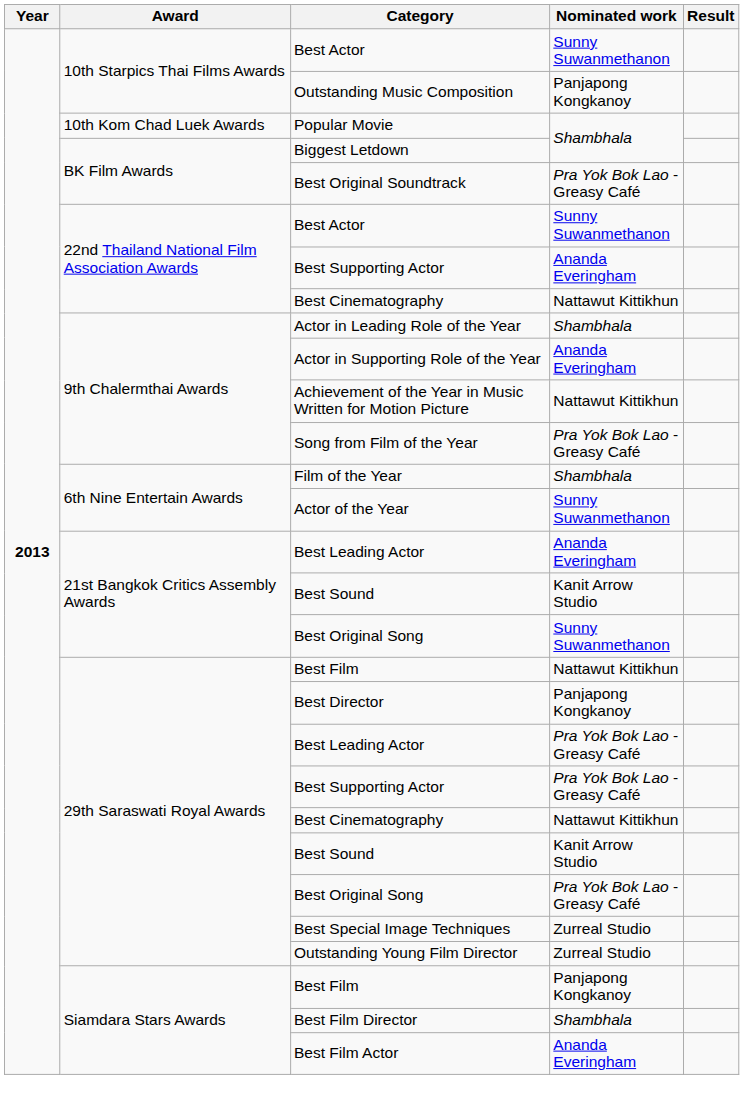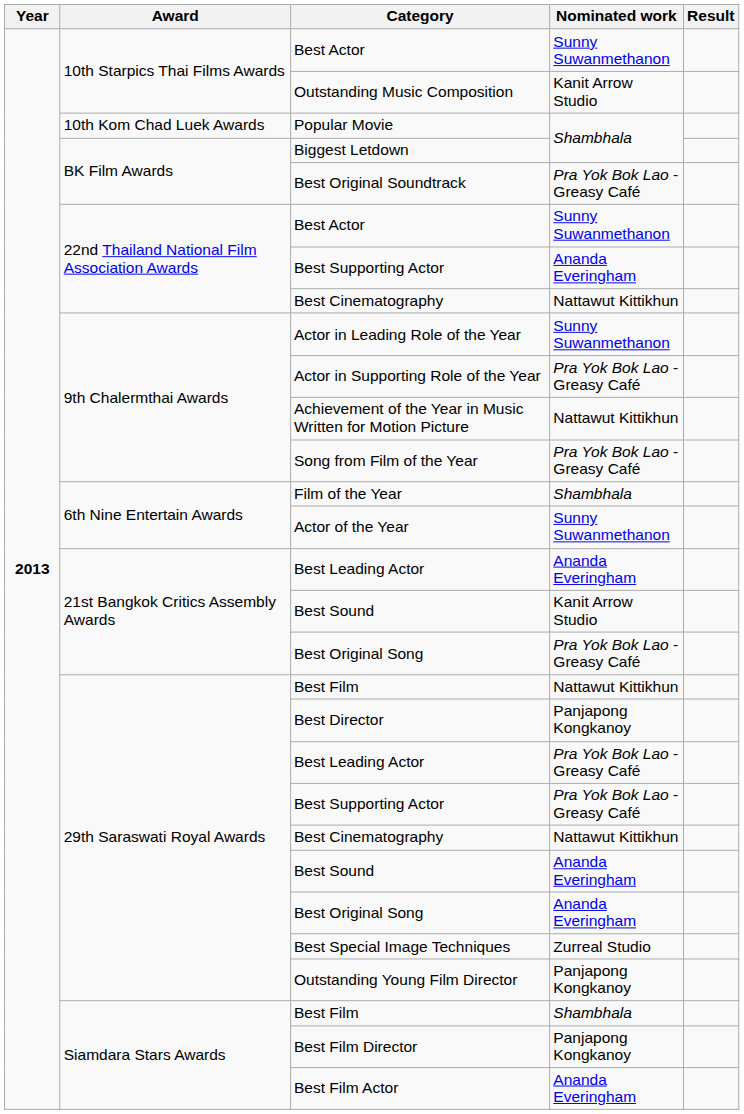 <table class="wikitable">
 <tr>
 <th style="width:50px;">Year</th>
 <th style="width:230px;">Award</th>
 <th style="width:260px;">Category</th>
 <th style="width:130px;">Nominated work</th>
 <th style="width:50px;">Result</th>
 </tr>
 <tr>
 <td rowspan="29" style="text-align:center"><strong>2013</strong></td>
 <td rowspan="2">10th Starpics Thai Films Awards</td>
 <td>Best Actor</td>
 <td><a href='#'>Sunny Suwanmethanon</a></td>
 <td></td>
 </tr>
 <tr>
 <td>Outstanding Music Composition</td>
-<td>Panjapong Kongkanoy</td>
+<td>Kanit Arrow Studio</td>
 <td></td>
 </tr>
 <tr>
 <td>10th Kom Chad Luek Awards</td>
 <td>Popular Movie</td>
 <td rowspan="2"><em>Shambhala</em></td>
 <td></td>
 </tr>
 <tr>
 <td rowspan="2">BK Film Awards</td>
 <td>Biggest Letdown</td>
 <td></td>
 </tr>
 <tr>
 <td>Best Original Soundtrack</td>
 <td><em>Pra Yok Bok Lao</em> - Greasy Café</td>
 <td></td>
 </tr>
 <tr>
 <td rowspan="3">22nd <a href='#'>Thailand National Film Association Awards</a></td>
 <td>Best Actor</td>
 <td><a href='#'>Sunny Suwanmethanon</a></td>
 <td></td>
 </tr>
 <tr>
 <td>Best Supporting Actor</td>
 <td><a href='#'>Ananda Everingham</a></td>
 <td></td>
 </tr>
 <tr>
 <td>Best Cinematography</td>
 <td>Nattawut Kittikhun</td>
 <td></td>
 </tr>
 <tr>
 <td rowspan="4">9th Chalermthai Awards</td>
 <td>Actor in Leading Role of the Year</td>
-<td><em>Shambhala</em></td>
+<td><a href='#'>Sunny Suwanmethanon</a></td>
 <td></td>
 </tr>
 <tr>
 <td>Actor in Supporting Role of the Year</td>
-<td><a href='#'>Ananda Everingham</a></td>
+<td><em>Pra Yok Bok Lao</em> - Greasy Café</td>
 <td></td>
 </tr>
 <tr>
 <td>Achievement of the Year in Music Written for Motion Picture</td>
 <td>Nattawut Kittikhun</td>
 <td></td>
 </tr>
 <tr>
 <td>Song from Film of the Year</td>
 <td><em>Pra Yok Bok Lao</em> - Greasy Café</td>
 <td></td>
 </tr>
 <tr>
 <td rowspan="2">6th Nine Entertain Awards</td>
 <td>Film of the Year</td>
 <td><em>Shambhala</em></td>
 <td></td>
 </tr>
 <tr>
 <td>Actor of the Year</td>
 <td><a href='#'>Sunny Suwanmethanon</a></td>
 <td></td>
 </tr>
 <tr>
 <td rowspan="3">21st Bangkok Critics Assembly Awards</td>
 <td>Best Leading Actor</td>
 <td><a href='#'>Ananda Everingham</a></td>
 <td></td>
 </tr>
 <tr>
 <td>Best Sound</td>
 <td>Kanit Arrow Studio</td>
 <td></td>
 </tr>
 <tr>
 <td>Best Original Song</td>
-<td><a href='#'>Sunny Suwanmethanon</a></td>
+<td><em>Pra Yok Bok Lao</em> - Greasy Café</td>
 <td></td>
 </tr>
 <tr>
 <td rowspan="9">29th Saraswati Royal Awards</td>
 <td>Best Film</td>
 <td>Nattawut Kittikhun</td>
 <td></td>
 </tr>
 <tr>
 <td>Best Director</td>
 <td>Panjapong Kongkanoy</td>
 <td></td>
 </tr>
 <tr>
 <td>Best Leading Actor</td>
 <td><em>Pra Yok Bok Lao</em> - Greasy Café</td>
 <td></td>
 </tr>
 <tr>
 <td>Best Supporting Actor</td>
 <td><em>Pra Yok Bok Lao</em> - Greasy Café</td>
 <td></td>
 </tr>
 <tr>
 <td>Best Cinematography</td>
 <td>Nattawut Kittikhun</td>
 <td></td>
 </tr>
 <tr>
 <td>Best Sound</td>
-<td>Kanit Arrow Studio</td>
+<td><a href='#'>Ananda Everingham</a></td>
 <td></td>
 </tr>
 <tr>
 <td>Best Original Song</td>
-<td><em>Pra Yok Bok Lao</em> - Greasy Café</td>
+<td><a href='#'>Ananda Everingham</a></td>
 <td></td>
 </tr>
 <tr>
 <td>Best Special Image Techniques</td>
 <td>Zurreal Studio</td>
 <td></td>
 </tr>
 <tr>
 <td>Outstanding Young Film Director</td>
-<td>Zurreal Studio</td>
+<td>Panjapong Kongkanoy</td>
 <td></td>
 </tr>
 <tr>
 <td rowspan="3">Siamdara Stars Awards</td>
 <td>Best Film</td>
-<td>Panjapong Kongkanoy</td>
+<td><em>Shambhala</em></td>
 <td></td>
 </tr>
 <tr>
 <td>Best Film Director</td>
-<td><em>Shambhala</em></td>
+<td>Panjapong Kongkanoy</td>
 <td></td>
 </tr>
 <tr>
 <td>Best Film Actor</td>
 <td><a href='#'>Ananda Everingham</a></td>
 <td></td>
 </tr>
 </table>
